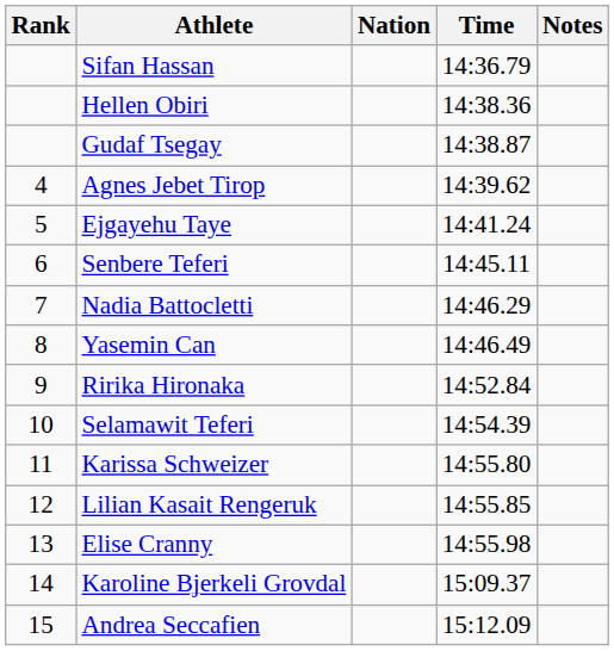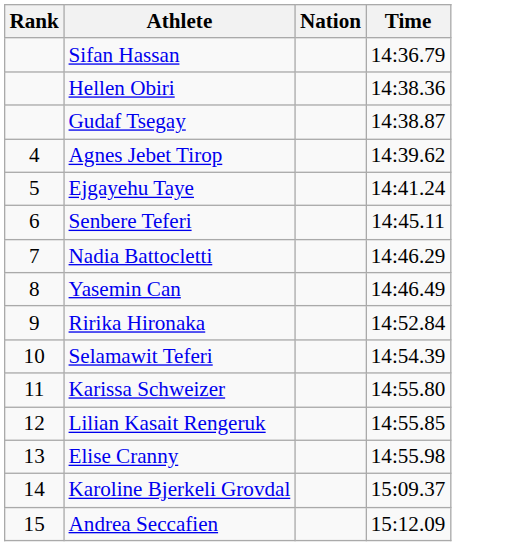 <table class="wikitable sortable" style="text-align:center;">
 <tr>
 <th>Rank</th>
 <th>Athlete</th>
 <th>Nation</th>
 <th>Time</th>
-<th>Notes</th>
 </tr>
 <tr>
 <td></td>
 <td align="left"><a href='#'>Sifan Hassan</a></td>
 <td align="left"></td>
 <td>14:36.79</td>
-<td></td>
 </tr>
 <tr>
 <td></td>
 <td align="left"><a href='#'>Hellen Obiri</a></td>
 <td align="left"></td>
 <td>14:38.36</td>
-<td></td>
 </tr>
 <tr>
 <td></td>
 <td align="left"><a href='#'>Gudaf Tsegay</a></td>
 <td align="left"></td>
 <td>14:38.87</td>
-<td></td>
 </tr>
 <tr>
 <td>4</td>
 <td align="left"><a href='#'>Agnes Jebet Tirop</a></td>
 <td align="left"></td>
 <td>14:39.62</td>
-<td></td>
 </tr>
 <tr>
 <td>5</td>
 <td align="left"><a href='#'>Ejgayehu Taye</a></td>
 <td align="left"></td>
 <td>14:41.24</td>
-<td></td>
 </tr>
 <tr>
 <td>6</td>
 <td align="left"><a href='#'>Senbere Teferi</a></td>
 <td align="left"></td>
 <td>14:45.11</td>
-<td></td>
 </tr>
 <tr>
 <td>7</td>
 <td align="left"><a href='#'>Nadia Battocletti</a></td>
 <td align="left"></td>
 <td>14:46.29</td>
-<td></td>
 </tr>
 <tr>
 <td>8</td>
 <td align="left"><a href='#'>Yasemin Can</a></td>
 <td align="left"></td>
 <td>14:46.49</td>
-<td></td>
 </tr>
 <tr>
 <td>9</td>
 <td align="left"><a href='#'>Ririka Hironaka</a></td>
 <td align="left"></td>
 <td>14:52.84</td>
-<td></td>
 </tr>
 <tr>
 <td>10</td>
 <td align="left"><a href='#'>Selamawit Teferi</a></td>
 <td align="left"></td>
 <td>14:54.39</td>
-<td></td>
 </tr>
 <tr>
 <td>11</td>
 <td align="left"><a href='#'>Karissa Schweizer</a></td>
 <td align="left"></td>
 <td>14:55.80</td>
-<td></td>
 </tr>
 <tr>
 <td>12</td>
 <td align="left"><a href='#'>Lilian Kasait Rengeruk</a></td>
 <td align="left"></td>
 <td>14:55.85</td>
-<td></td>
 </tr>
 <tr>
 <td>13</td>
 <td align="left"><a href='#'>Elise Cranny</a></td>
 <td align="left"></td>
 <td>14:55.98</td>
-<td></td>
 </tr>
 <tr>
 <td>14</td>
 <td align="left"><a href='#'>Karoline Bjerkeli Grovdal</a></td>
 <td align="left"></td>
 <td>15:09.37</td>
-<td></td>
 </tr>
 <tr>
 <td>15</td>
 <td align="left"><a href='#'>Andrea Seccafien</a></td>
 <td align="left"></td>
 <td>15:12.09</td>
-<td></td>
 </tr>
 </table>
